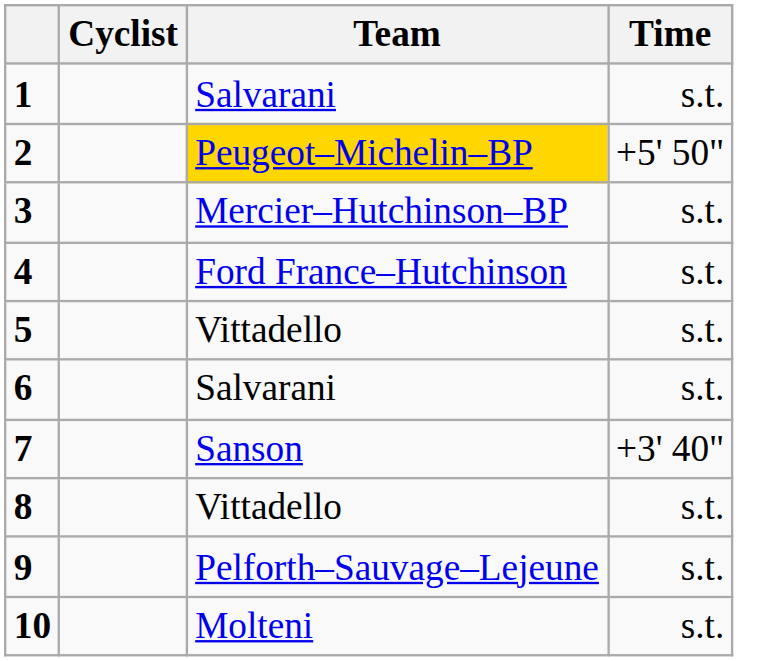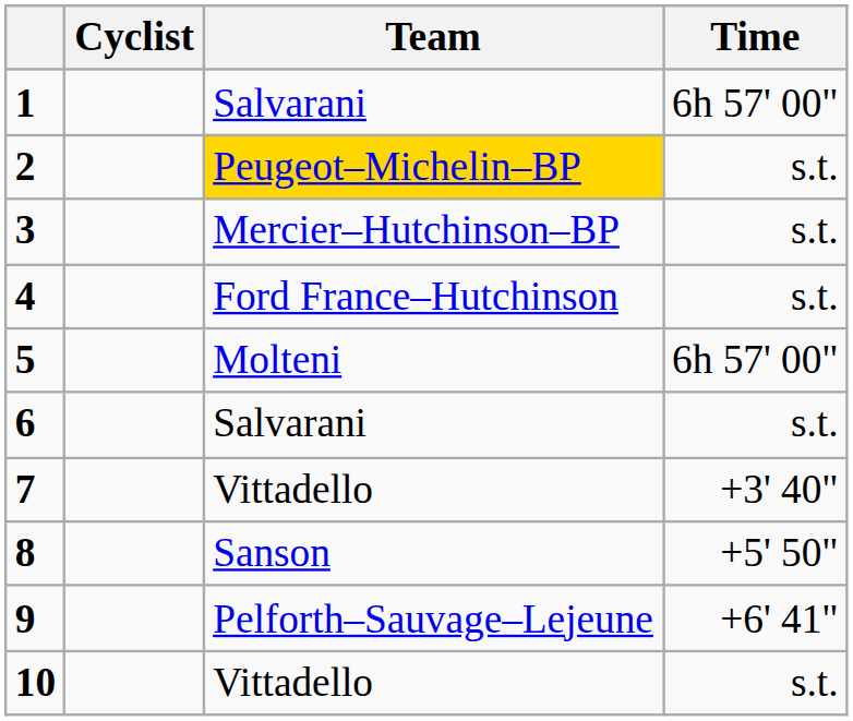 <table class="wikitable">
 <tr style="background:#ccccff;">
 <th></th>
 <th>Cyclist</th>
 <th>Team</th>
 <th>Time</th>
 </tr>
 <tr>
 <td><strong>1</strong></td>
 <td></td>
 <td><a href='#'>Salvarani</a></td>
-<td align=right>s.t.</td>
+<td align=right>6h 57' 00"</td>
 </tr>
 <tr>
 <td><strong>2</strong></td>
 <td></td>
 <td style="background: gold;"><a href='#'>Peugeot–Michelin–BP</a></td>
-<td align=right>+5' 50"</td>
+<td align=right>s.t.</td>
 </tr>
 <tr>
 <td><strong>3</strong></td>
 <td></td>
 <td><a href='#'>Mercier–Hutchinson–BP</a></td>
 <td align=right>s.t.</td>
 </tr>
 <tr>
 <td><strong>4</strong></td>
 <td></td>
 <td><a href='#'>Ford France–Hutchinson</a></td>
 <td align=right>s.t.</td>
 </tr>
 <tr>
 <td><strong>5</strong></td>
 <td></td>
-<td>Vittadello</td>
-<td align=right>s.t.</td>
+<td><a href='#'>Molteni</a></td>
+<td align=right>6h 57' 00"</td>
 </tr>
 <tr>
 <td><strong>6</strong></td>
 <td></td>
 <td>Salvarani</td>
 <td align=right>s.t.</td>
 </tr>
 <tr>
 <td><strong>7</strong></td>
 <td></td>
-<td><a href='#'>Sanson</a></td>
+<td>Vittadello</td>
 <td align=right>+3' 40"</td>
 </tr>
 <tr>
 <td><strong>8</strong></td>
 <td></td>
-<td>Vittadello</td>
-<td align=right>s.t.</td>
+<td><a href='#'>Sanson</a></td>
+<td align=right>+5' 50"</td>
 </tr>
 <tr>
 <td><strong>9</strong></td>
 <td></td>
 <td><a href='#'>Pelforth–Sauvage–Lejeune</a></td>
-<td align=right>s.t.</td>
+<td align=right>+6' 41"</td>
 </tr>
 <tr>
 <td><strong>10</strong></td>
 <td></td>
-<td><a href='#'>Molteni</a></td>
+<td>Vittadello</td>
 <td align=right>s.t.</td>
 </tr>
 </table>
